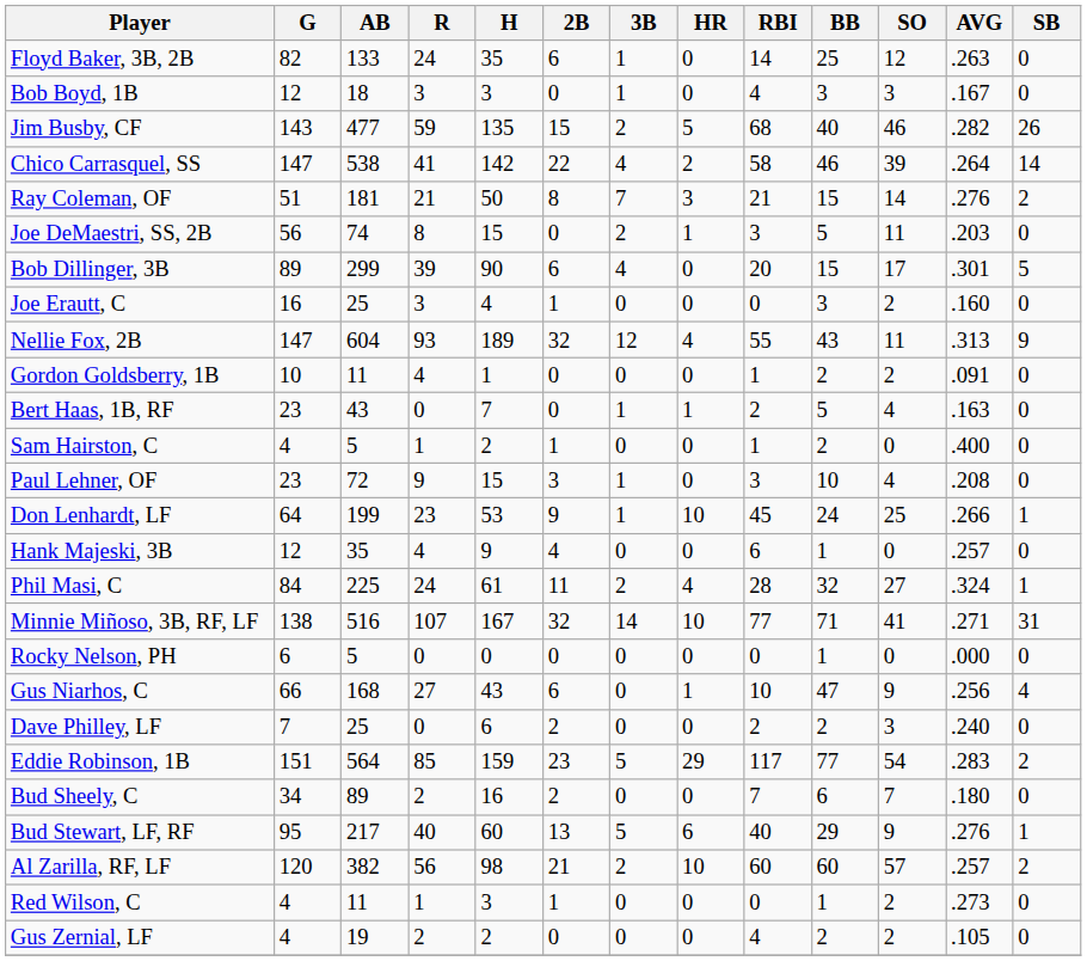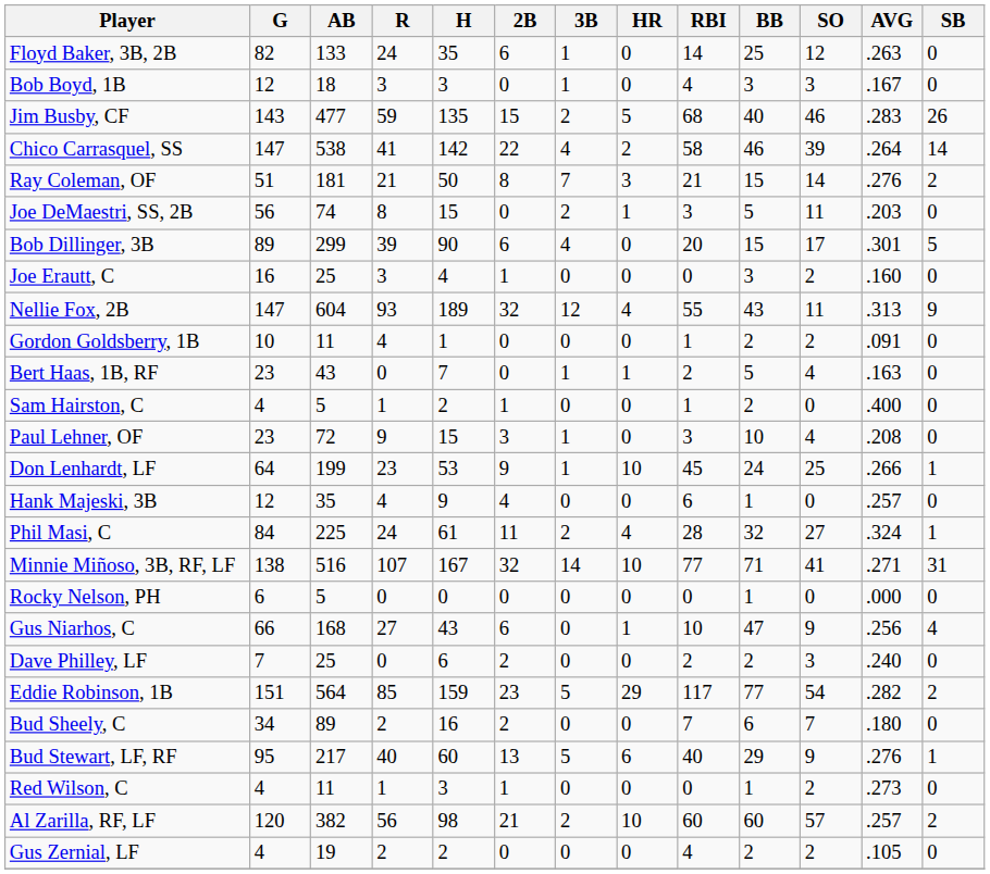 <table class="wikitable sortable">
 <tr>
 <th width="24%">Player</th>
 <th width="6%">G</th>
 <th width="6%">AB</th>
 <th width="6%">R</th>
 <th width="6%">H</th>
 <th width="6%">2B</th>
 <th width="6%">3B</th>
 <th width="6%">HR</th>
 <th width="6%">RBI</th>
 <th width="6%">BB</th>
 <th width="6%">SO</th>
 <th width="6%">AVG</th>
 <th width="6%">SB</th>
 </tr>
 <tr>
 <td><a href='#'>Floyd Baker</a>, 3B, 2B</td>
 <td>82</td>
 <td>133</td>
 <td>24</td>
 <td>35</td>
 <td>6</td>
 <td>1</td>
 <td>0</td>
 <td>14</td>
 <td>25</td>
 <td>12</td>
 <td>.263</td>
 <td>0</td>
 </tr>
 <tr>
 <td><a href='#'>Bob Boyd</a>, 1B</td>
 <td>12</td>
 <td>18</td>
 <td>3</td>
 <td>3</td>
 <td>0</td>
 <td>1</td>
 <td>0</td>
 <td>4</td>
 <td>3</td>
 <td>3</td>
 <td>.167</td>
 <td>0</td>
 </tr>
 <tr>
 <td><a href='#'>Jim Busby</a>, CF</td>
 <td>143</td>
 <td>477</td>
 <td>59</td>
 <td>135</td>
 <td>15</td>
 <td>2</td>
 <td>5</td>
 <td>68</td>
 <td>40</td>
 <td>46</td>
-<td>.282</td>
+<td>.283</td>
 <td>26</td>
 </tr>
 <tr>
 <td><a href='#'>Chico Carrasquel</a>, SS</td>
 <td>147</td>
 <td>538</td>
 <td>41</td>
 <td>142</td>
 <td>22</td>
 <td>4</td>
 <td>2</td>
 <td>58</td>
 <td>46</td>
 <td>39</td>
 <td>.264</td>
 <td>14</td>
 </tr>
 <tr>
 <td><a href='#'>Ray Coleman</a>, OF</td>
 <td>51</td>
 <td>181</td>
 <td>21</td>
 <td>50</td>
 <td>8</td>
 <td>7</td>
 <td>3</td>
 <td>21</td>
 <td>15</td>
 <td>14</td>
 <td>.276</td>
 <td>2</td>
 </tr>
 <tr>
 <td><a href='#'>Joe DeMaestri</a>, SS, 2B</td>
 <td>56</td>
 <td>74</td>
 <td>8</td>
 <td>15</td>
 <td>0</td>
 <td>2</td>
 <td>1</td>
 <td>3</td>
 <td>5</td>
 <td>11</td>
 <td>.203</td>
 <td>0</td>
 </tr>
 <tr>
 <td><a href='#'>Bob Dillinger</a>, 3B</td>
 <td>89</td>
 <td>299</td>
 <td>39</td>
 <td>90</td>
 <td>6</td>
 <td>4</td>
 <td>0</td>
 <td>20</td>
 <td>15</td>
 <td>17</td>
 <td>.301</td>
 <td>5</td>
 </tr>
 <tr>
 <td><a href='#'>Joe Erautt</a>, C</td>
 <td>16</td>
 <td>25</td>
 <td>3</td>
 <td>4</td>
 <td>1</td>
 <td>0</td>
 <td>0</td>
 <td>0</td>
 <td>3</td>
 <td>2</td>
 <td>.160</td>
 <td>0</td>
 </tr>
 <tr>
 <td><a href='#'>Nellie Fox</a>, 2B</td>
 <td>147</td>
 <td>604</td>
 <td>93</td>
 <td>189</td>
 <td>32</td>
 <td>12</td>
 <td>4</td>
 <td>55</td>
 <td>43</td>
 <td>11</td>
 <td>.313</td>
 <td>9</td>
 </tr>
 <tr>
 <td><a href='#'>Gordon Goldsberry</a>, 1B</td>
 <td>10</td>
 <td>11</td>
 <td>4</td>
 <td>1</td>
 <td>0</td>
 <td>0</td>
 <td>0</td>
 <td>1</td>
 <td>2</td>
 <td>2</td>
 <td>.091</td>
 <td>0</td>
 </tr>
 <tr>
 <td><a href='#'>Bert Haas</a>, 1B, RF</td>
 <td>23</td>
 <td>43</td>
 <td>0</td>
 <td>7</td>
 <td>0</td>
 <td>1</td>
 <td>1</td>
 <td>2</td>
 <td>5</td>
 <td>4</td>
 <td>.163</td>
 <td>0</td>
 </tr>
 <tr>
 <td><a href='#'>Sam Hairston</a>, C</td>
 <td>4</td>
 <td>5</td>
 <td>1</td>
 <td>2</td>
 <td>1</td>
 <td>0</td>
 <td>0</td>
 <td>1</td>
 <td>2</td>
 <td>0</td>
 <td>.400</td>
 <td>0</td>
 </tr>
 <tr>
 <td><a href='#'>Paul Lehner</a>, OF</td>
 <td>23</td>
 <td>72</td>
 <td>9</td>
 <td>15</td>
 <td>3</td>
 <td>1</td>
 <td>0</td>
 <td>3</td>
 <td>10</td>
 <td>4</td>
 <td>.208</td>
 <td>0</td>
 </tr>
 <tr>
 <td><a href='#'>Don Lenhardt</a>, LF</td>
 <td>64</td>
 <td>199</td>
 <td>23</td>
 <td>53</td>
 <td>9</td>
 <td>1</td>
 <td>10</td>
 <td>45</td>
 <td>24</td>
 <td>25</td>
 <td>.266</td>
 <td>1</td>
 </tr>
 <tr>
 <td><a href='#'>Hank Majeski</a>, 3B</td>
 <td>12</td>
 <td>35</td>
 <td>4</td>
 <td>9</td>
 <td>4</td>
 <td>0</td>
 <td>0</td>
 <td>6</td>
 <td>1</td>
 <td>0</td>
 <td>.257</td>
 <td>0</td>
 </tr>
 <tr>
 <td><a href='#'>Phil Masi</a>, C</td>
 <td>84</td>
 <td>225</td>
 <td>24</td>
 <td>61</td>
 <td>11</td>
 <td>2</td>
 <td>4</td>
 <td>28</td>
 <td>32</td>
 <td>27</td>
 <td>.324</td>
 <td>1</td>
 </tr>
 <tr>
 <td><a href='#'>Minnie Miñoso</a>, 3B, RF, LF</td>
 <td>138</td>
 <td>516</td>
 <td>107</td>
 <td>167</td>
 <td>32</td>
 <td>14</td>
 <td>10</td>
 <td>77</td>
 <td>71</td>
 <td>41</td>
 <td>.271</td>
 <td>31</td>
 </tr>
 <tr>
 <td><a href='#'>Rocky Nelson</a>, PH</td>
 <td>6</td>
 <td>5</td>
 <td>0</td>
 <td>0</td>
 <td>0</td>
 <td>0</td>
 <td>0</td>
 <td>0</td>
 <td>1</td>
 <td>0</td>
 <td>.000</td>
 <td>0</td>
 </tr>
 <tr>
 <td><a href='#'>Gus Niarhos</a>, C</td>
 <td>66</td>
 <td>168</td>
 <td>27</td>
 <td>43</td>
 <td>6</td>
 <td>0</td>
 <td>1</td>
 <td>10</td>
 <td>47</td>
 <td>9</td>
 <td>.256</td>
 <td>4</td>
 </tr>
 <tr>
 <td><a href='#'>Dave Philley</a>, LF</td>
 <td>7</td>
 <td>25</td>
 <td>0</td>
 <td>6</td>
 <td>2</td>
 <td>0</td>
 <td>0</td>
 <td>2</td>
 <td>2</td>
 <td>3</td>
 <td>.240</td>
 <td>0</td>
 </tr>
 <tr>
 <td><a href='#'>Eddie Robinson</a>, 1B</td>
 <td>151</td>
 <td>564</td>
 <td>85</td>
 <td>159</td>
 <td>23</td>
 <td>5</td>
 <td>29</td>
 <td>117</td>
 <td>77</td>
 <td>54</td>
-<td>.283</td>
+<td>.282</td>
 <td>2</td>
 </tr>
 <tr>
 <td><a href='#'>Bud Sheely</a>, C</td>
 <td>34</td>
 <td>89</td>
 <td>2</td>
 <td>16</td>
 <td>2</td>
 <td>0</td>
 <td>0</td>
 <td>7</td>
 <td>6</td>
 <td>7</td>
 <td>.180</td>
 <td>0</td>
 </tr>
 <tr>
 <td><a href='#'>Bud Stewart</a>, LF, RF</td>
 <td>95</td>
 <td>217</td>
 <td>40</td>
 <td>60</td>
 <td>13</td>
 <td>5</td>
 <td>6</td>
 <td>40</td>
 <td>29</td>
 <td>9</td>
 <td>.276</td>
 <td>1</td>
 </tr>
 <tr>
+<td><a href='#'>Red Wilson</a>, C</td>
+<td>4</td>
+<td>11</td>
+<td>1</td>
+<td>3</td>
+<td>1</td>
+<td>0</td>
+<td>0</td>
+<td>0</td>
+<td>1</td>
+<td>2</td>
+<td>.273</td>
+<td>0</td>
+</tr>
+<tr>
 <td><a href='#'>Al Zarilla</a>, RF, LF</td>
 <td>120</td>
 <td>382</td>
 <td>56</td>
 <td>98</td>
 <td>21</td>
 <td>2</td>
 <td>10</td>
 <td>60</td>
 <td>60</td>
 <td>57</td>
 <td>.257</td>
 <td>2</td>
-</tr>
-<tr>
-<td><a href='#'>Red Wilson</a>, C</td>
-<td>4</td>
-<td>11</td>
-<td>1</td>
-<td>3</td>
-<td>1</td>
-<td>0</td>
-<td>0</td>
-<td>0</td>
-<td>1</td>
-<td>2</td>
-<td>.273</td>
-<td>0</td>
 </tr>
 <tr>
 <td><a href='#'>Gus Zernial</a>, LF</td>
 <td>4</td>
 <td>19</td>
 <td>2</td>
 <td>2</td>
 <td>0</td>
 <td>0</td>
 <td>0</td>
 <td>4</td>
 <td>2</td>
 <td>2</td>
 <td>.105</td>
 <td>0</td>
 </tr>
 <tr>
 </tr>
 </table>
